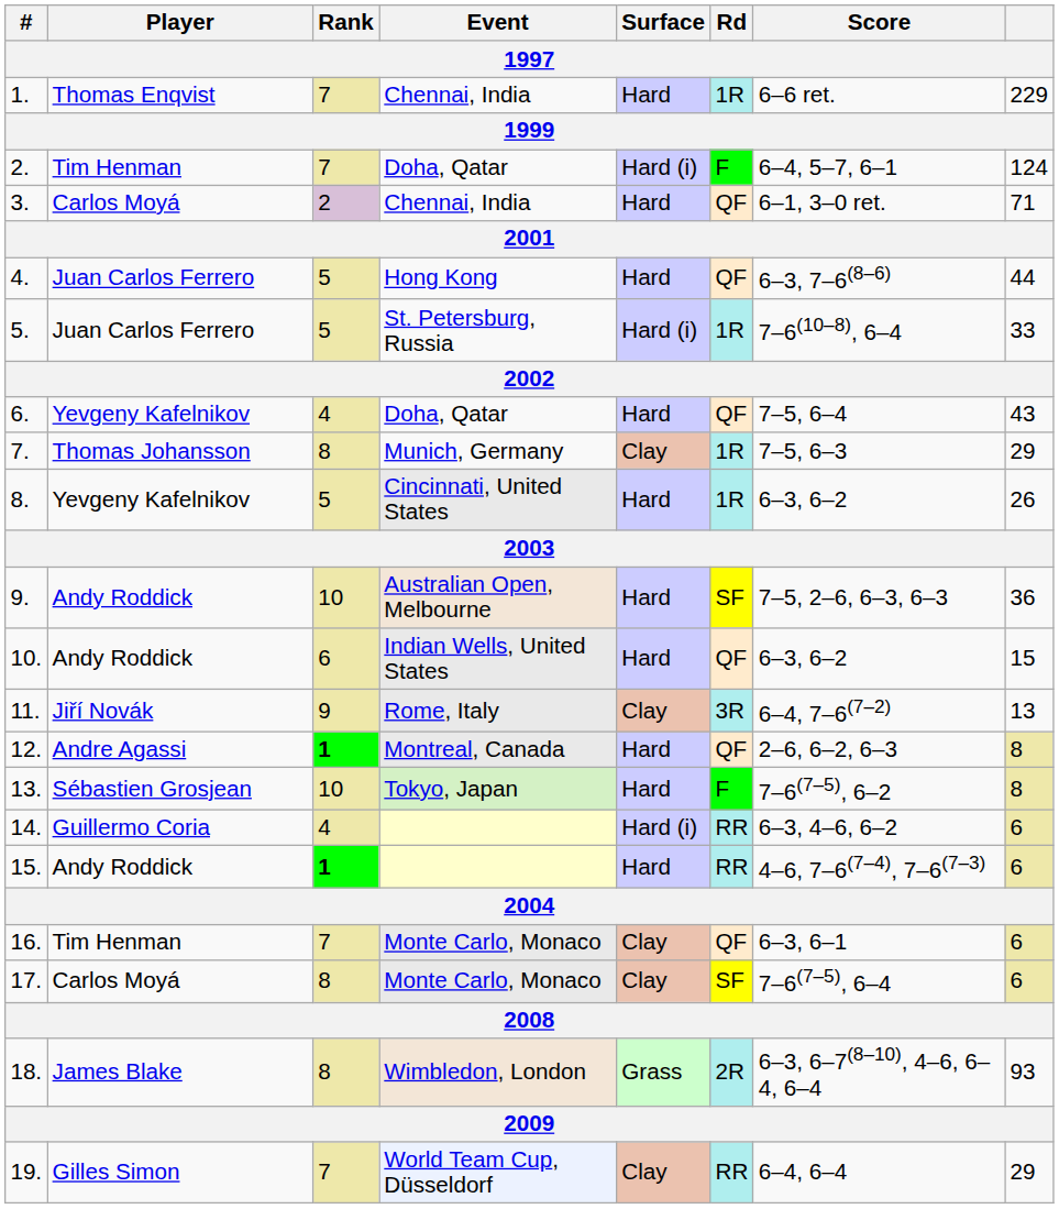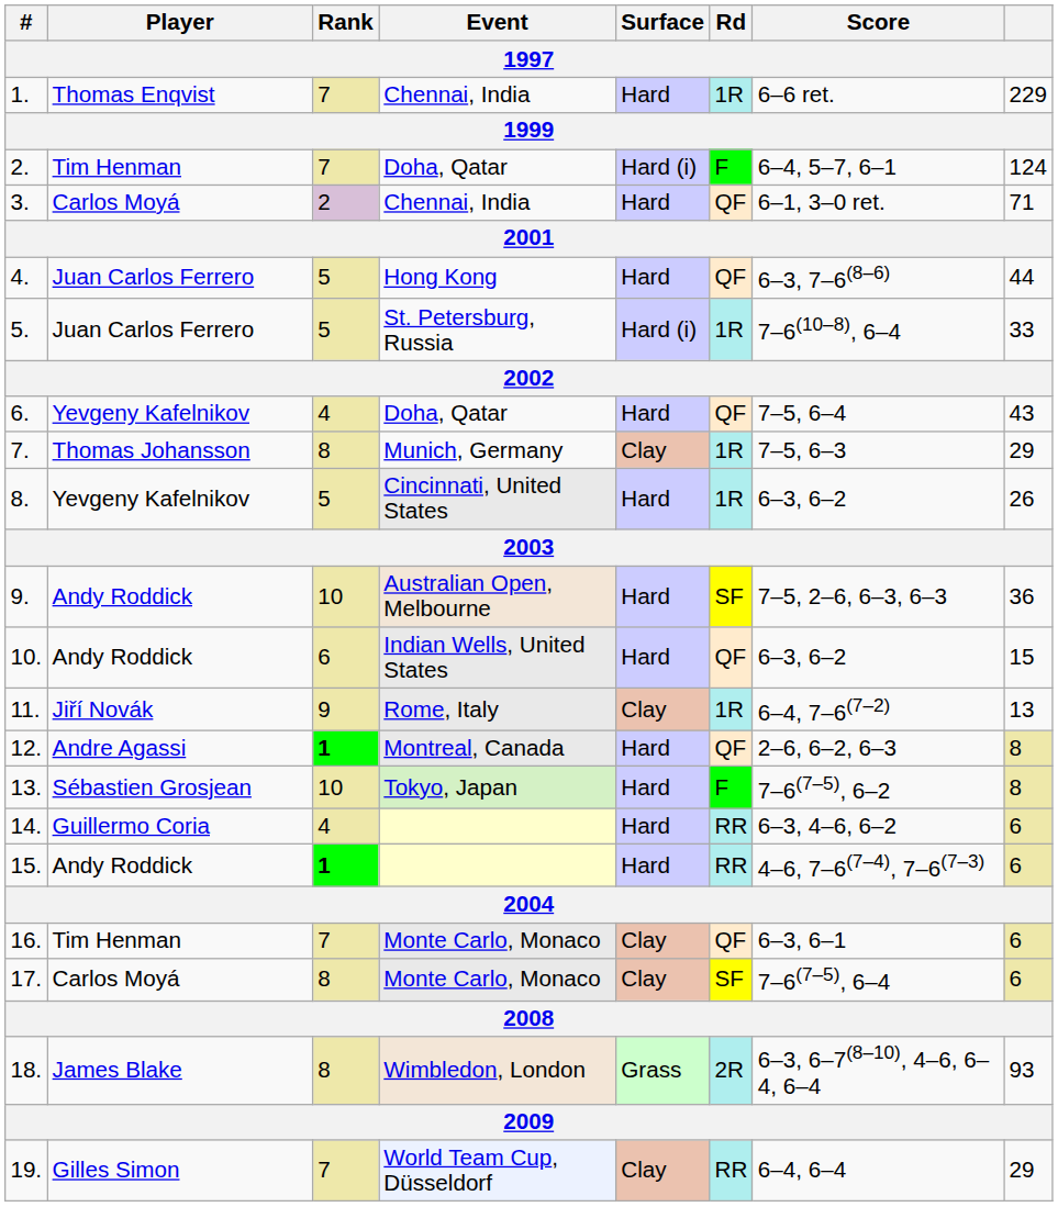 <table class="wikitable sortable">
 <tr>
 <th>#</th>
 <th width=180>Player</th>
 <th>Rank</th>
 <th width=160>Event</th>
 <th>Surface</th>
 <th>Rd</th>
 <th width=170>Score</th>
 <th></th>
 </tr>
 <tr>
 <th colspan=8><a href='#'>1997</a></th>
 </tr>
 <tr>
 <td>1.</td>
 <td> <a href='#'>Thomas Enqvist</a></td>
 <td bgcolor=EEE8AA>7</td>
 <td><a href='#'>Chennai</a>, India</td>
 <td bgcolor=CCCCFF>Hard</td>
 <td bgcolor=afeeee>1R</td>
 <td>6–6 ret.</td>
 <td>229</td>
 </tr>
 <tr>
 <th colspan=8><a href='#'>1999</a></th>
 </tr>
 <tr>
 <td>2.</td>
 <td> <a href='#'>Tim Henman</a></td>
 <td bgcolor=EEE8AA>7</td>
 <td><a href='#'>Doha</a>, Qatar</td>
 <td bgcolor=CCCCFF>Hard (i)</td>
 <td bgcolor=lime>F</td>
 <td>6–4, 5–7, 6–1</td>
 <td>124</td>
 </tr>
 <tr>
 <td>3.</td>
 <td> <a href='#'>Carlos Moyá</a></td>
 <td bgcolor=thistle>2</td>
 <td><a href='#'>Chennai</a>, India</td>
 <td bgcolor=CCCCFF>Hard</td>
 <td bgcolor=ffebcd>QF</td>
 <td>6–1, 3–0 ret.</td>
 <td>71</td>
 </tr>
 <tr>
 <th colspan=8><a href='#'>2001</a></th>
 </tr>
 <tr>
 <td>4.</td>
 <td> <a href='#'>Juan Carlos Ferrero</a></td>
 <td bgcolor=EEE8AA>5</td>
 <td><a href='#'>Hong Kong</a></td>
 <td bgcolor=CCCCFF>Hard</td>
 <td bgcolor=ffebcd>QF</td>
 <td>6–3, 7–6<sup>(8–6)</sup></td>
 <td>44</td>
 </tr>
 <tr>
 <td>5.</td>
 <td> Juan Carlos Ferrero</td>
 <td bgcolor=EEE8AA>5</td>
 <td><a href='#'>St. Petersburg</a>, Russia</td>
 <td bgcolor=CCCCFF>Hard (i)</td>
 <td bgcolor=afeeee>1R</td>
 <td>7–6<sup>(10–8)</sup>, 6–4</td>
 <td>33</td>
 </tr>
 <tr>
 <th colspan=8><a href='#'>2002</a></th>
 </tr>
 <tr>
 <td>6.</td>
 <td> <a href='#'>Yevgeny Kafelnikov</a></td>
 <td bgcolor=EEE8AA>4</td>
 <td><a href='#'>Doha</a>, Qatar</td>
 <td bgcolor=CCCCFF>Hard</td>
 <td bgcolor=ffebcd>QF</td>
 <td>7–5, 6–4</td>
 <td>43</td>
 </tr>
 <tr>
 <td>7.</td>
 <td> <a href='#'>Thomas Johansson</a></td>
 <td bgcolor=EEE8AA>8</td>
 <td><a href='#'>Munich</a>, Germany</td>
 <td bgcolor=#ebc2af>Clay</td>
 <td bgcolor=afeeee>1R</td>
 <td>7–5, 6–3</td>
 <td>29</td>
 </tr>
 <tr>
 <td>8.</td>
 <td> Yevgeny Kafelnikov</td>
 <td bgcolor=EEE8AA>5</td>
 <td bgcolor=e9e9e9><a href='#'>Cincinnati</a>, United States</td>
 <td bgcolor=CCCCFF>Hard</td>
 <td bgcolor=afeeee>1R</td>
 <td>6–3, 6–2</td>
 <td>26</td>
 </tr>
 <tr>
 <th colspan=8><a href='#'>2003</a></th>
 </tr>
 <tr>
 <td>9.</td>
 <td> <a href='#'>Andy Roddick</a></td>
 <td bgcolor=EEE8AA>10</td>
 <td bgcolor=f3e6d7><a href='#'>Australian Open</a>, Melbourne</td>
 <td bgcolor=CCCCFF>Hard</td>
 <td bgcolor=yellow>SF</td>
 <td>7–5, 2–6, 6–3, 6–3</td>
 <td>36</td>
 </tr>
 <tr>
 <td>10.</td>
 <td> Andy Roddick</td>
 <td bgcolor=EEE8AA>6</td>
 <td bgcolor=e9e9e9><a href='#'>Indian Wells</a>, United States</td>
 <td bgcolor=CCCCFF>Hard</td>
 <td bgcolor=ffebcd>QF</td>
 <td>6–3, 6–2</td>
 <td>15</td>
 </tr>
 <tr>
 <td>11.</td>
 <td> <a href='#'>Jiří Novák</a></td>
 <td bgcolor=EEE8AA>9</td>
 <td bgcolor=e9e9e9><a href='#'>Rome</a>, Italy</td>
 <td bgcolor=#ebc2af>Clay</td>
-<td bgcolor=afeeee>3R</td>
+<td bgcolor=afeeee>1R</td>
 <td>6–4, 7–6<sup>(7–2)</sup></td>
 <td>13</td>
 </tr>
 <tr>
 <td>12.</td>
 <td> <a href='#'>Andre Agassi</a></td>
 <td bgcolor=lime><strong>1</strong></td>
 <td bgcolor=e9e9e9><a href='#'>Montreal</a>, Canada</td>
 <td bgcolor=CCCCFF>Hard</td>
 <td bgcolor=ffebcd>QF</td>
 <td>2–6, 6–2, 6–3</td>
 <td bgcolor=EEE8AA>8</td>
 </tr>
 <tr>
 <td>13.</td>
 <td> <a href='#'>Sébastien Grosjean</a></td>
 <td bgcolor=EEE8AA>10</td>
 <td bgcolor=d4f1c5><a href='#'>Tokyo</a>, Japan</td>
 <td bgcolor=CCCCFF>Hard</td>
 <td bgcolor=lime>F</td>
 <td>7–6<sup>(7–5)</sup>, 6–2</td>
 <td bgcolor=EEE8AA>8</td>
 </tr>
 <tr>
 <td>14.</td>
 <td> <a href='#'>Guillermo Coria</a></td>
 <td bgcolor=EEE8AA>4</td>
 <td bgcolor=ffffcc></td>
-<td bgcolor=CCCCFF>Hard (i)</td>
+<td bgcolor=CCCCFF>Hard</td>
 <td bgcolor=afeeee>RR</td>
 <td>6–3, 4–6, 6–2</td>
 <td bgcolor=EEE8AA>6</td>
 </tr>
 <tr>
 <td>15.</td>
 <td> Andy Roddick</td>
 <td bgcolor=lime><strong>1</strong></td>
 <td bgcolor=ffffcc></td>
 <td bgcolor=CCCCFF>Hard</td>
 <td bgcolor=afeeee>RR</td>
 <td>4–6, 7–6<sup>(7–4)</sup>, 7–6<sup>(7–3)</sup></td>
 <td bgcolor=EEE8AA>6</td>
 </tr>
 <tr>
 <th colspan=8><a href='#'>2004</a></th>
 </tr>
 <tr>
 <td>16.</td>
 <td> Tim Henman</td>
 <td bgcolor=EEE8AA>7</td>
 <td bgcolor=e9e9e9><a href='#'>Monte Carlo</a>, Monaco</td>
 <td bgcolor=#ebc2af>Clay</td>
 <td bgcolor=ffebcd>QF</td>
 <td>6–3, 6–1</td>
 <td bgcolor=EEE8AA>6</td>
 </tr>
 <tr>
 <td>17.</td>
 <td> Carlos Moyá</td>
 <td bgcolor=EEE8AA>8</td>
 <td bgcolor=e9e9e9><a href='#'>Monte Carlo</a>, Monaco</td>
 <td bgcolor=#ebc2af>Clay</td>
 <td bgcolor=yellow>SF</td>
 <td>7–6<sup>(7–5)</sup>, 6–4</td>
 <td bgcolor=EEE8AA>6</td>
 </tr>
 <tr>
 <th colspan=8><a href='#'>2008</a></th>
 </tr>
 <tr>
 <td>18.</td>
 <td> <a href='#'>James Blake</a></td>
 <td bgcolor=EEE8AA>8</td>
 <td bgcolor=f3e6d7><a href='#'>Wimbledon</a>, London</td>
 <td bgcolor=#cfc>Grass</td>
 <td bgcolor=afeeee>2R</td>
 <td>6–3, 6–7<sup>(8–10)</sup>, 4–6, 6–4, 6–4</td>
 <td>93</td>
 </tr>
 <tr>
 <th colspan=8><a href='#'>2009</a></th>
 </tr>
 <tr>
 <td>19.</td>
 <td> <a href='#'>Gilles Simon</a></td>
 <td bgcolor=EEE8AA>7</td>
 <td bgcolor=ECF2FF><a href='#'>World Team Cup</a>, Düsseldorf</td>
 <td bgcolor=#ebc2af>Clay</td>
 <td bgcolor=afeeee>RR</td>
 <td>6–4, 6–4</td>
 <td>29</td>
 </tr>
 </table>
